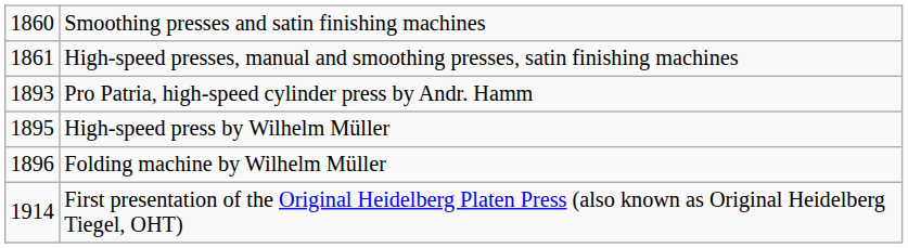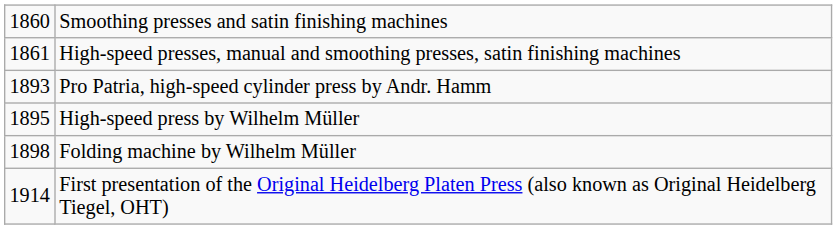 <table class="wikitable" style="font-size:93%; float:left;">
 <tr>
 <td>1860</td>
 <td>Smoothing presses and satin finishing machines</td>
 </tr>
 <tr>
 <td>1861</td>
 <td>High-speed presses, manual and smoothing presses, satin finishing machines</td>
 </tr>
 <tr>
 <td>1893</td>
 <td>Pro Patria, high-speed cylinder press by Andr. Hamm</td>
 </tr>
 <tr>
 <td>1895</td>
 <td>High-speed press by Wilhelm Müller</td>
 </tr>
 <tr>
-<td>1896</td>
+<td>1898</td>
 <td>Folding machine by Wilhelm Müller</td>
 </tr>
 <tr>
 <td>1914</td>
 <td>First presentation of the <a href='#'>Original Heidelberg Platen Press</a> (also known as Original Heidelberg Tiegel, OHT)</td>
 </tr>
 </table>
